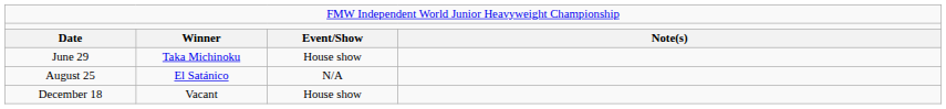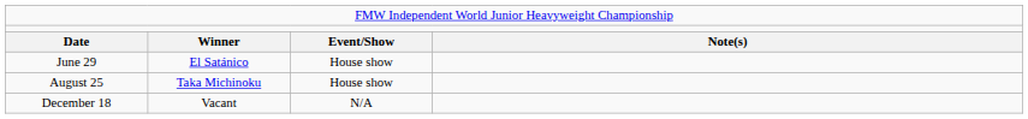 <table class="wikitable" style="text-align:center; width:100%;">
 <tr>
 <td colspan="5"><a href='#'>FMW Independent World Junior Heavyweight Championship</a></td>
 </tr>
 <tr>
 <td colspan="5"><strong></strong></td>
 </tr>
 <tr>
 <th width="14%">Date</th>
 <th width="14%">Winner</th>
 <th width="14%">Event/Show</th>
 <th width="58%">Note(s)</th>
 </tr>
 <tr>
 <td>June 29</td>
+<td><a href='#'>El Satánico</a></td>
+<td>House show</td>
+<td align="left"></td>
+</tr>
+<tr>
+<td>August 25</td>
 <td><a href='#'>Taka Michinoku</a></td>
 <td>House show</td>
 <td align="left"></td>
 </tr>
 <tr>
-<td>August 25</td>
-<td><a href='#'>El Satánico</a></td>
+<td>December 18</td>
+<td>Vacant</td>
 <td>N/A</td>
 <td align="left"></td>
 </tr>
-<tr>
-<td>December 18</td>
-<td>Vacant</td>
-<td>House show</td>
-<td align="left"></td>
-</tr>
 </table>
